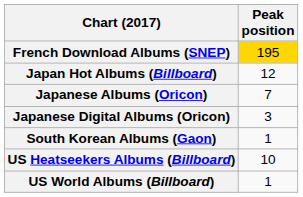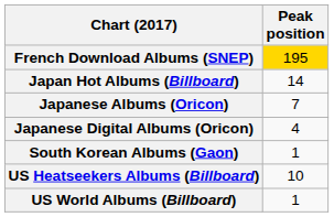 <table class="wikitable sortable plainrowheaders" style="text-align:center;">
 <tr>
 <th scope="col">Chart (2017)</th>
 <th scope="col">Peak<br>position</th>
 </tr>
 <tr>
 <th scope="row">French Download Albums (<a href='#'>SNEP</a>)</th>
 <td style="background: gold;">195</td>
 </tr>
 <tr>
 <th scope="row">Japan Hot Albums (<a href='#'><em>Billboard</em></a>)</th>
-<td>12</td>
+<td>14</td>
 </tr>
 <tr>
 <th scope="row">Japanese Albums (<a href='#'>Oricon</a>)</th>
 <td>7</td>
 </tr>
 <tr>
 <th scope="row">Japanese Digital Albums (Oricon)</th>
-<td>3</td>
+<td>4</td>
 </tr>
 <tr>
 <th scope="row">South Korean Albums (<a href='#'>Gaon</a>)</th>
 <td>1</td>
 </tr>
 <tr>
 <th scope="row">US <a href='#'>Heatseekers Albums</a> (<em><a href='#'>Billboard</a></em>)</th>
 <td>10</td>
 </tr>
 <tr>
 <th scope="row">US World Albums (<em>Billboard</em>)</th>
 <td>1</td>
 </tr>
 </table>
